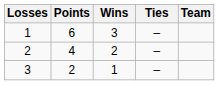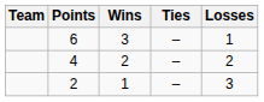 <table class="wikitable" border="1" style="text-align:center">
 <tr>
-<th width=50>Losses</th>
+<th>Team</th>
 <th width=50>Points</th>
 <th width=50>Wins</th>
 <th width=50>Ties</th>
-<th>Team</th>
+<th width=50>Losses</th>
 </tr>
 <tr>
-<td>1</td>
+<td align=left><strong></strong></td>
 <td>6</td>
 <td>3</td>
 <td>–</td>
-<td align=left><strong></strong></td>
+<td>1</td>
 </tr>
 <tr>
-<td>2</td>
+<td align=left></td>
 <td>4</td>
 <td>2</td>
 <td>–</td>
-<td align=left></td>
+<td>2</td>
 </tr>
 <tr>
-<td>3</td>
+<td align=left></td>
 <td>2</td>
 <td>1</td>
 <td>–</td>
-<td align=left></td>
+<td>3</td>
 </tr>
 </table>
